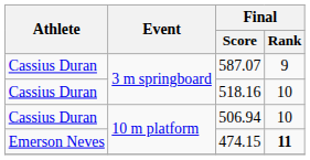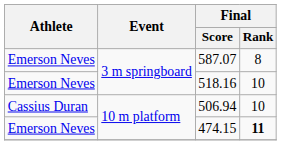 <table class=wikitable style=font-size:90%;text-align:center>
 <tr>
 <th rowspan=2>Athlete</th>
 <th rowspan=2>Event</th>
 <th colspan=2>Final</th>
 </tr>
 <tr style=font-size:95%>
 <th>Score</th>
 <th>Rank</th>
 </tr>
 <tr>
-<td align=left><a href='#'>Cassius Duran</a></td>
+<td align=left><a href='#'>Emerson Neves</a></td>
 <td align=left rowspan=2><a href='#'>3 m springboard</a></td>
 <td>587.07</td>
-<td>9</td>
+<td>8</td>
 </tr>
 <tr>
-<td align=left><a href='#'>Cassius Duran</a></td>
+<td align=left><a href='#'>Emerson Neves</a></td>
 <td>518.16</td>
 <td>10</td>
 </tr>
 <tr>
 <td align=left><a href='#'>Cassius Duran</a></td>
 <td align=left rowspan=2><a href='#'>10 m platform</a></td>
 <td>506.94</td>
 <td>10</td>
 </tr>
 <tr>
 <td align=left><a href='#'>Emerson Neves</a></td>
 <td>474.15</td>
 <td><strong>11</strong></td>
 </tr>
 <tr>
 </tr>
 </table>
